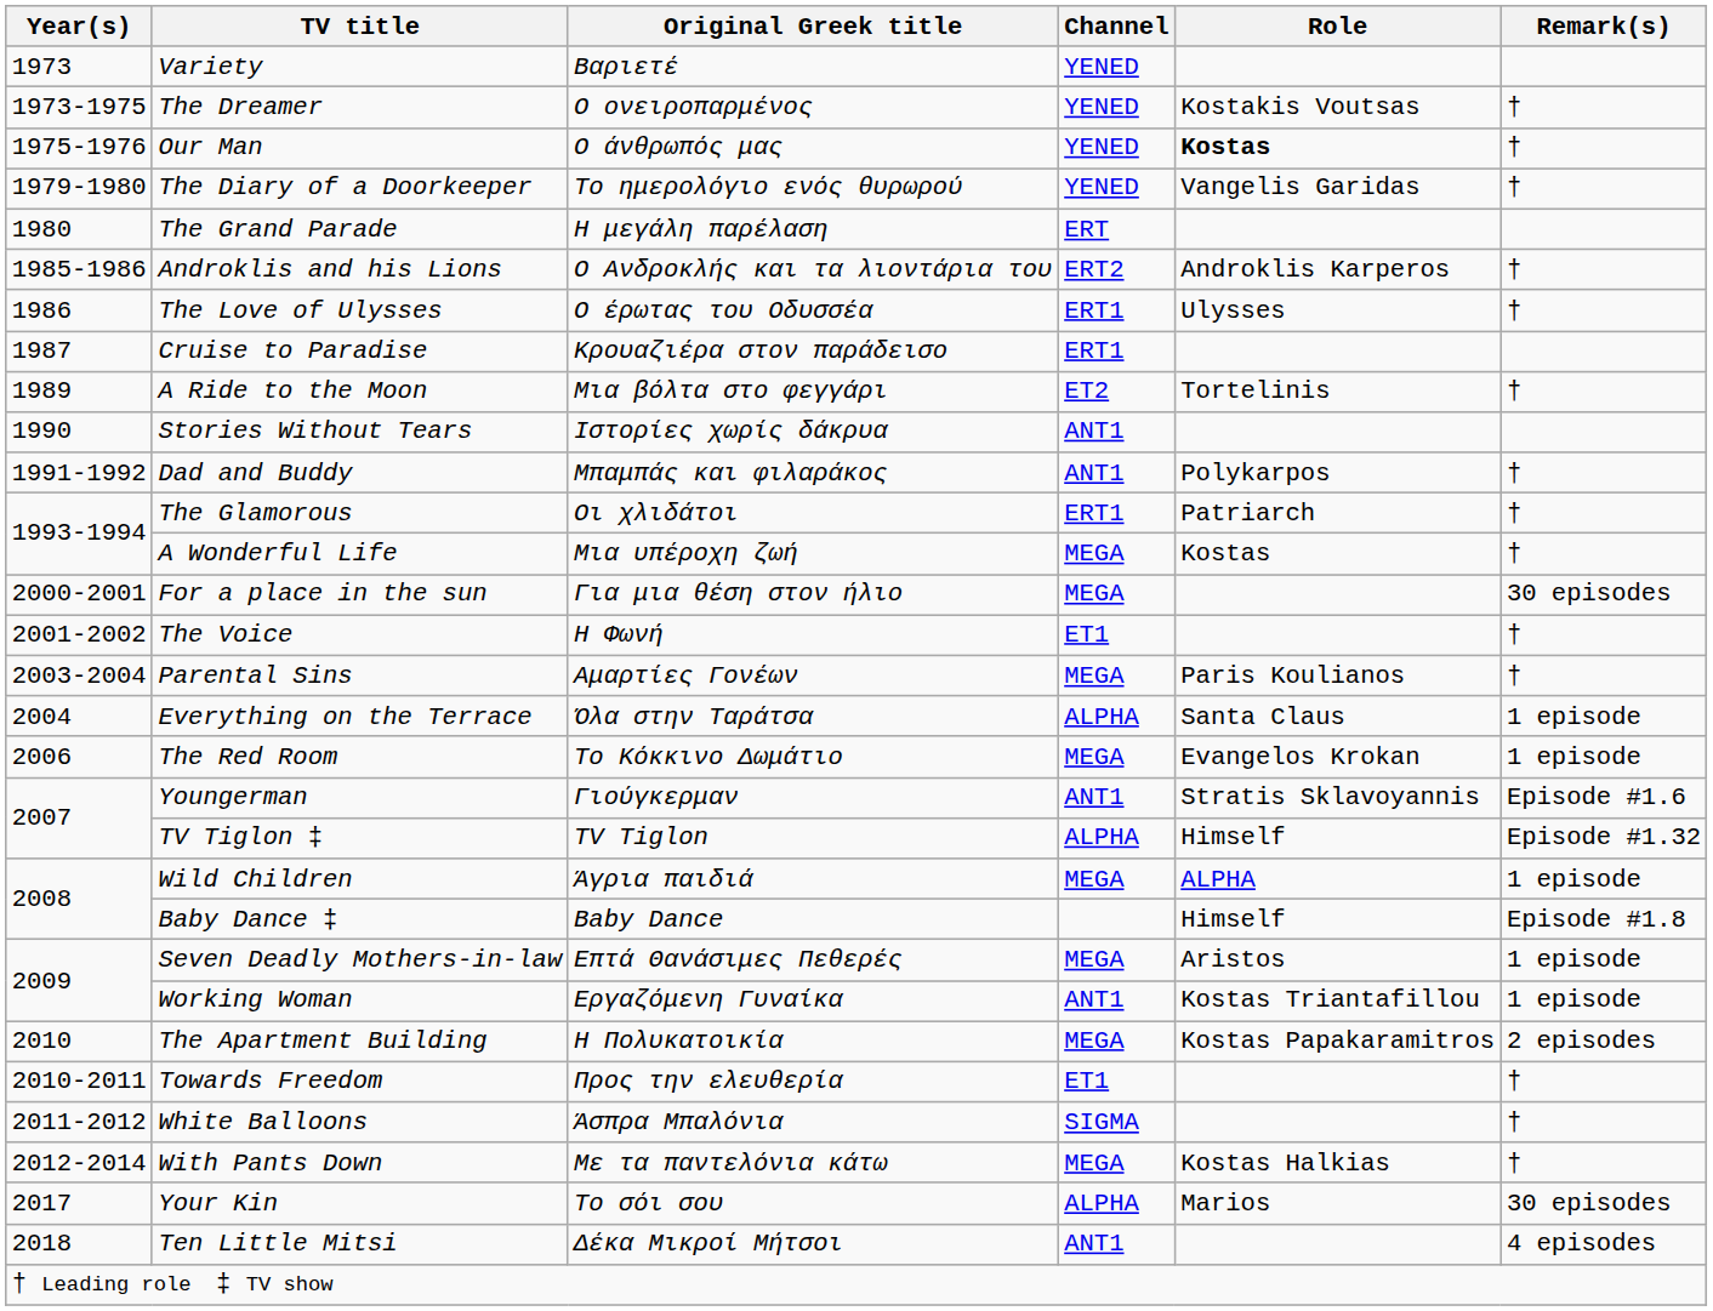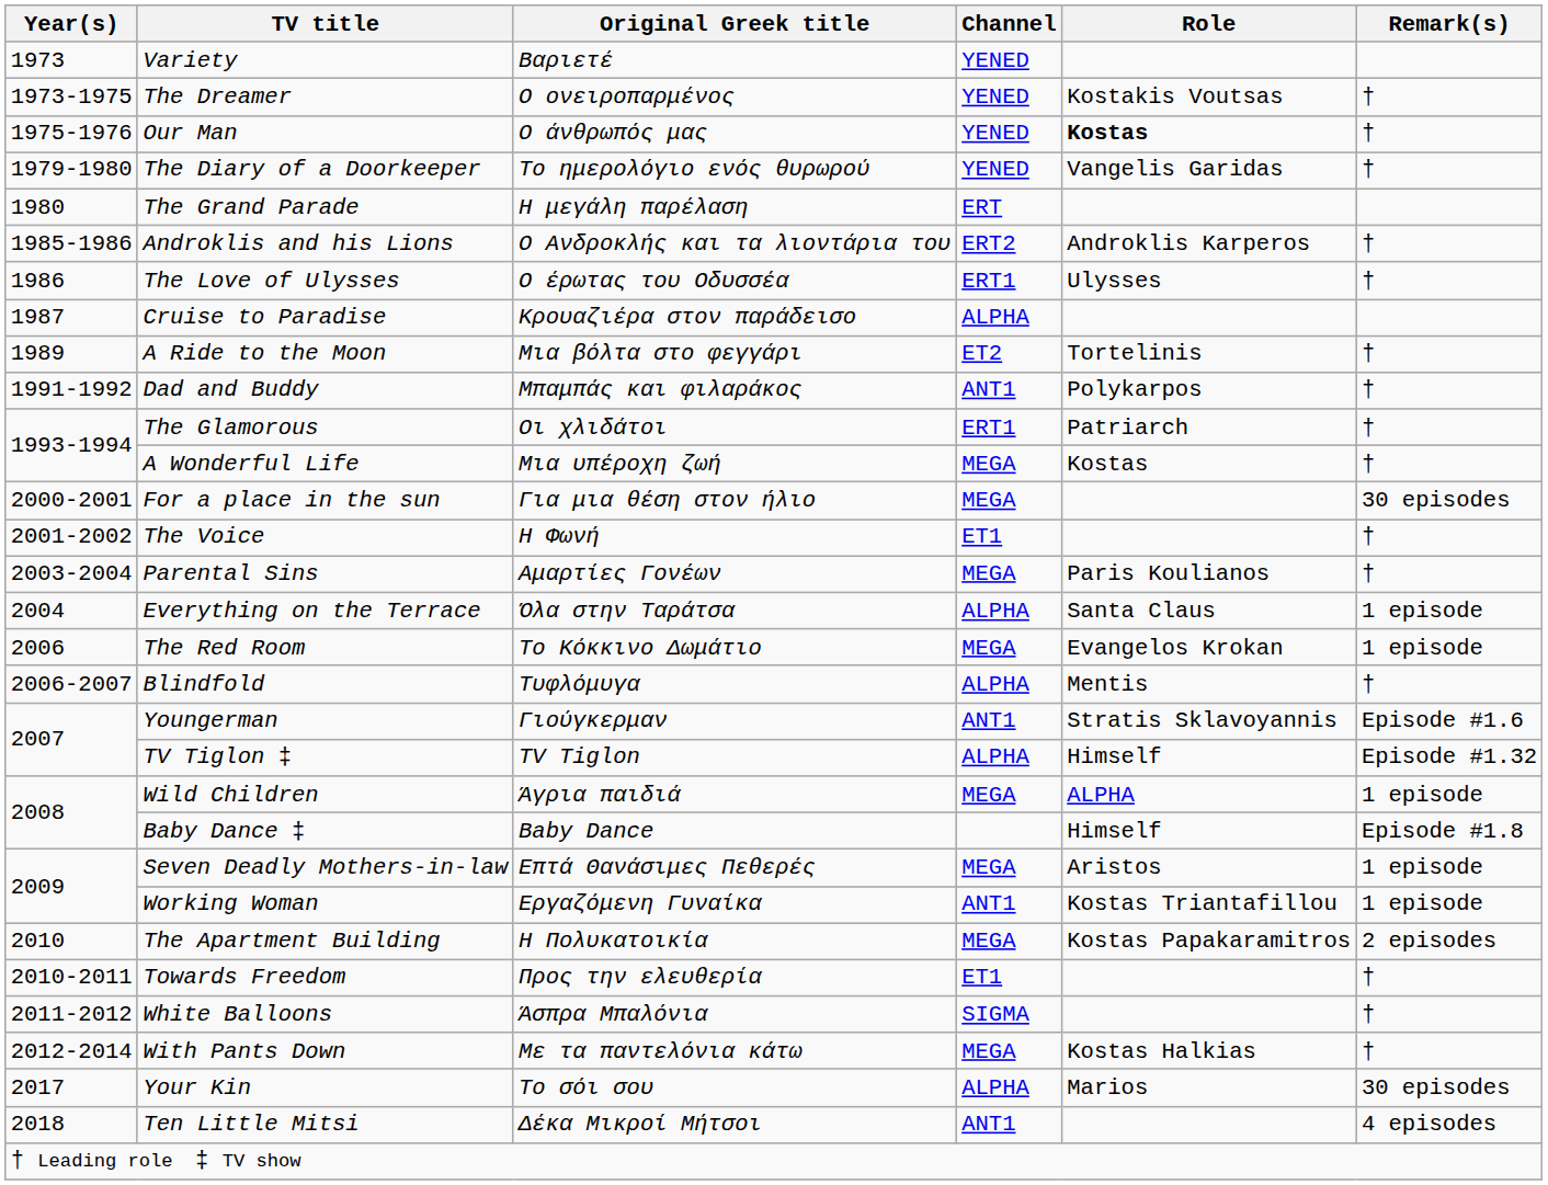 <table class="wikitable sortable">
 <tr>
 <th>Year(s)</th>
 <th>TV title</th>
 <th>Original Greek title</th>
 <th>Channel</th>
 <th>Role</th>
 <th>Remark(s)</th>
 </tr>
 <tr>
 <td>1973</td>
 <td><em>Variety</em></td>
 <td><em>Βαριετέ</em></td>
 <td><a href='#'>YENED</a></td>
 <td></td>
 <td></td>
 </tr>
 <tr>
 <td>1973-1975</td>
 <td><em>The Dreamer</em></td>
 <td><em>Ο ονειροπαρμένος</em></td>
 <td><a href='#'>YENED</a></td>
 <td>Kostakis Voutsas</td>
 <td>†</td>
 </tr>
 <tr>
 <td>1975-1976</td>
 <td><em>Our Man</em></td>
 <td><em>Ο άνθρωπός μας</em></td>
 <td><a href='#'>YENED</a></td>
 <td><strong>Kostas</strong></td>
 <td>†</td>
 </tr>
 <tr>
 <td>1979-1980</td>
 <td><em>The Diary of a Doorkeeper</em></td>
 <td><em>Το ημερολόγιο ενός θυρωρού</em></td>
 <td><a href='#'>YENED</a></td>
 <td>Vangelis Garidas</td>
 <td>†</td>
 </tr>
 <tr>
 <td>1980</td>
 <td><em>The Grand Parade</em></td>
 <td><em>Η μεγάλη παρέλαση</em></td>
 <td><a href='#'>ERT</a></td>
 <td></td>
 <td></td>
 </tr>
 <tr>
 <td>1985-1986</td>
 <td><em>Androklis and his Lions</em></td>
 <td><em>Ο Ανδροκλής και τα λιοντάρια του</em></td>
 <td><a href='#'>ERT2</a></td>
 <td>Androklis Karperos</td>
 <td>†</td>
 </tr>
 <tr>
 <td>1986</td>
 <td><em>The Love of Ulysses</em></td>
 <td><em>Ο έρωτας του Οδυσσέα</em></td>
 <td><a href='#'>ERT1</a></td>
 <td>Ulysses</td>
 <td>†</td>
 </tr>
 <tr>
 <td>1987</td>
 <td><em>Cruise to Paradise</em></td>
 <td><em>Κρουαζιέρα στον παράδεισο</em></td>
-<td><a href='#'>ERT1</a></td>
+<td><a href='#'>ALPHA</a></td>
 <td></td>
 <td></td>
 </tr>
 <tr>
 <td>1989</td>
 <td><em>A Ride to the Moon</em></td>
 <td><em>Μια βόλτα στο φεγγάρι</em></td>
 <td><a href='#'>ET2</a></td>
 <td>Tortelinis</td>
 <td>†</td>
-</tr>
-<tr>
-<td>1990</td>
-<td><em>Stories Without Tears</em></td>
-<td><em>Ιστορίες χωρίς δάκρυα</em></td>
-<td><a href='#'>ANT1</a></td>
-<td></td>
-<td></td>
 </tr>
 <tr>
 <td>1991-1992</td>
 <td><em>Dad and Buddy</em></td>
 <td><em>Μπαμπάς και φιλαράκος</em></td>
 <td><a href='#'>ANT1</a></td>
 <td>Polykarpos</td>
 <td>†</td>
 </tr>
 <tr>
 <td rowspan="2">1993-1994</td>
 <td><em>The Glamorous</em></td>
 <td><em>Οι χλιδάτοι</em></td>
 <td><a href='#'>ERT1</a></td>
 <td>Patriarch</td>
 <td>†</td>
 </tr>
 <tr>
 <td><em>A Wonderful Life</em></td>
 <td><em>Μια υπέροχη ζωή</em></td>
 <td><a href='#'>MEGA</a></td>
 <td>Kostas</td>
 <td>†</td>
 </tr>
 <tr>
 <td>2000-2001</td>
 <td><em>For a place in the sun</em></td>
 <td><em>Για μια θέση στον ήλιο</em></td>
 <td><a href='#'>MEGA</a></td>
 <td></td>
 <td>30 episodes</td>
 </tr>
 <tr>
 <td>2001-2002</td>
 <td><em>The Voice</em></td>
 <td><em>Η Φωνή</em></td>
 <td><a href='#'>ET1</a></td>
 <td></td>
 <td>†</td>
 </tr>
 <tr>
 <td>2003-2004</td>
 <td><em>Parental Sins</em></td>
 <td><em>Αμαρτίες Γονέων</em></td>
 <td><a href='#'>MEGA</a></td>
 <td>Paris Koulianos</td>
 <td>†</td>
 </tr>
 <tr>
 <td>2004</td>
 <td><em>Everything on the Terrace</em></td>
 <td><em>Όλα στην Ταράτσα</em></td>
 <td><a href='#'>ALPHA</a></td>
 <td>Santa Claus</td>
 <td>1 episode</td>
 </tr>
 <tr>
 <td>2006</td>
 <td><em>The Red Room</em></td>
 <td><em>Το Κόκκινο Δωμάτιο</em></td>
 <td><a href='#'>MEGA</a></td>
 <td>Evangelos Krokan</td>
 <td>1 episode</td>
+</tr>
+<tr>
+<td>2006-2007</td>
+<td><em>Blindfold</em></td>
+<td><em>Τυφλόμυγα</em></td>
+<td><a href='#'>ALPHA</a></td>
+<td>Mentis</td>
+<td>†</td>
 </tr>
 <tr>
 <td rowspan="2">2007</td>
 <td><em>Youngerman</em></td>
 <td><em>Γιούγκερμαν</em></td>
 <td><a href='#'>ANT1</a></td>
 <td>Stratis Sklavoyannis</td>
 <td>Episode #1.6</td>
 </tr>
 <tr>
 <td><em>TV Tiglon</em> ‡</td>
 <td><em>TV Tiglon</em></td>
 <td><a href='#'>ALPHA</a></td>
 <td>Himself</td>
 <td>Episode #1.32</td>
 </tr>
 <tr>
 <td rowspan="2">2008</td>
 <td><em>Wild Children</em></td>
 <td><em>Άγρια παιδιά</em></td>
 <td><a href='#'>MEGA</a></td>
 <td><a href='#'>ALPHA</a></td>
 <td>1 episode</td>
 </tr>
 <tr>
 <td><em>Baby Dance</em> ‡</td>
 <td><em>Baby Dance</em></td>
 <td></td>
 <td>Himself</td>
 <td>Episode #1.8</td>
 </tr>
 <tr>
 <td rowspan="2">2009</td>
 <td><em>Seven Deadly Mothers-in-law</em></td>
 <td><em>Επτά Θανάσιμες Πεθερές</em></td>
 <td><a href='#'>MEGA</a></td>
 <td>Aristos</td>
 <td>1 episode</td>
 </tr>
 <tr>
 <td><em>Working Woman</em></td>
 <td><em>Εργαζόμενη Γυναίκα</em></td>
 <td><a href='#'>ANT1</a></td>
 <td>Kostas Triantafillou</td>
 <td>1 episode</td>
 </tr>
 <tr>
 <td>2010</td>
 <td><em>The Apartment Building</em></td>
 <td><em>Η Πολυκατοικία</em></td>
 <td><a href='#'>MEGA</a></td>
 <td>Kostas Papakaramitros</td>
 <td>2 episodes</td>
 </tr>
 <tr>
 <td>2010-2011</td>
 <td><em>Towards Freedom</em></td>
 <td><em>Προς την ελευθερία</em></td>
 <td><a href='#'>ET1</a></td>
 <td></td>
 <td>†</td>
 </tr>
 <tr>
 <td>2011-2012</td>
 <td><em>White Balloons</em></td>
 <td><em>Άσπρα Μπαλόνια</em></td>
 <td><a href='#'>SIGMA</a></td>
 <td></td>
 <td>†</td>
 </tr>
 <tr>
 <td>2012-2014</td>
 <td><em>With Pants Down</em></td>
 <td><em>Με τα παντελόνια κάτω</em></td>
 <td><a href='#'>MEGA</a></td>
 <td>Kostas Halkias</td>
 <td>†</td>
 </tr>
 <tr>
 <td>2017</td>
 <td><em>Your Kin</em></td>
 <td><em>Το σόι σου</em></td>
 <td><a href='#'>ALPHA</a></td>
 <td>Marios</td>
 <td>30 episodes</td>
 </tr>
 <tr>
 <td>2018</td>
 <td><em>Ten Little Mitsi</em></td>
 <td><em>Δέκα Μικροί Μήτσοι</em></td>
 <td><a href='#'>ANT1</a></td>
 <td></td>
 <td>4 episodes</td>
 </tr>
 <tr>
 <td colspan="6">† <small>Leading role</small> ‡ <small>TV show</small></td>
 </tr>
 </table>
